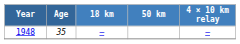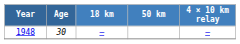 <table class="wikitable" style="font-size:95%; text-align:center; border:grey solid 1px; border-collapse:collapse; background:#ffffff;">
 <tr>
 <th style="background-color:#369; color:white; width:60px;"> Year </th>
 <th style="background-color:#369; color:white; width:40px;"> Age </th>
 <th style="background-color:#4180be; color:white; width:75px;"> 18 km </th>
 <th style="background-color:#4180be; color:white; width:75px;"> 50 km </th>
 <th style="background-color:#4180be; color:white; width:75px;"> 4 × 10 km <br> relay </th>
 </tr>
 <tr>
 <td><a href='#'>1948</a></td>
-<td><em>35</em></td>
+<td><em>30</em></td>
 <td><a href='#'>—</a></td>
 <td><a href='#'></a></td>
 <td><a href='#'>—</a></td>
 </tr>
 <tr>
 </tr>
 </table>
